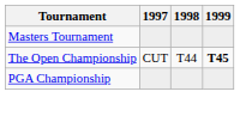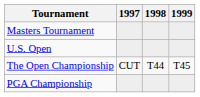 <table class="wikitable" style="font-size:95%;text-align:center;">
 <tr>
 <th>Tournament</th>
 <th>1997</th>
 <th>1998</th>
 <th>1999</th>
 </tr>
 <tr>
 <td align=left><a href='#'>Masters Tournament</a></td>
 <td style="background:#eeeeee;"></td>
 <td style="background:#eeeeee;"></td>
 <td style="background:#eeeeee;"></td>
 </tr>
 <tr>
+<td align=left><a href='#'>U.S. Open</a></td>
+<td style="background:#eeeeee;"></td>
+<td style="background:#eeeeee;"></td>
+<td style="background:#eeeeee;"></td>
+</tr>
+<tr>
 <td align=left><a href='#'>The Open Championship</a></td>
 <td>CUT</td>
 <td>T44</td>
-<td><strong>T45</strong></td>
+<td>T45</td>
 </tr>
 <tr>
 <td align=left><a href='#'>PGA Championship</a></td>
 <td style="background:#eeeeee;"></td>
 <td style="background:#eeeeee;"></td>
 <td style="background:#eeeeee;"></td>
 </tr>
 </table>
